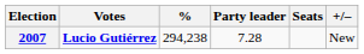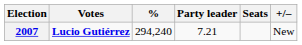 <table class=wikitable style=text-align:center>
 <tr>
 <th>Election</th>
 <th>Votes</th>
 <th>%</th>
 <th>Party leader</th>
 <th><strong>Seats</strong></th>
 <th>+/–</th>
 </tr>
 <tr>
 <th><a href='#'>2007</a></th>
 <td><strong><a href='#'>Lucio Gutiérrez</a></strong></td>
-<td>294,238</td>
-<td>7.28</td>
+<td>294,240</td>
+<td>7.21</td>
 <td></td>
 <td>New</td>
 </tr>
 </table>
